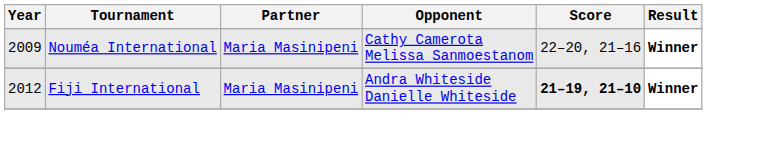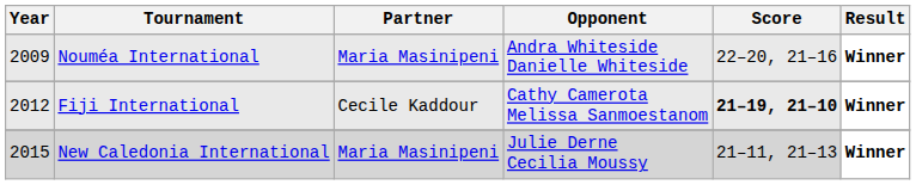 <table class="sortable wikitable" style="font-size: 90%;">
 <tr>
 <th>Year</th>
 <th>Tournament</th>
 <th>Partner</th>
 <th>Opponent</th>
 <th>Score</th>
 <th>Result</th>
 </tr>
 <tr>
 </tr>
 <tr style="background:#E9E9E9">
 <td align="center">2009</td>
 <td align="left"><a href='#'>Nouméa International</a></td>
 <td align="left"> <a href='#'>Maria Masinipeni</a></td>
-<td align="left"> <a href='#'>Cathy Camerota</a> <br>  <a href='#'>Melissa Sanmoestanom</a></td>
+<td align="left"> <a href='#'>Andra Whiteside</a> <br>  <a href='#'>Danielle Whiteside</a></td>
 <td align="left">22–20, 21–16</td>
 <td style="text-align:left; background:white"> <strong>Winner</strong></td>
 </tr>
 <tr>
 </tr>
 <tr style="background:#E9E9E9">
 <td align="center">2012</td>
 <td align="left"><a href='#'>Fiji International</a></td>
-<td align="left"> <a href='#'>Maria Masinipeni</a></td>
-<td align="left"> <a href='#'>Andra Whiteside</a> <br>  <a href='#'>Danielle Whiteside</a></td>
+<td align="left"> Cecile Kaddour</td>
+<td align="left"> <a href='#'>Cathy Camerota</a> <br>  <a href='#'>Melissa Sanmoestanom</a></td>
 <td align="left"><strong>21–19, 21–10</strong></td>
 <td style="text-align:left; background:white"> <strong>Winner</strong></td>
 </tr>
 <tr>
 </tr>
+<tr style="background:#D5D5D5">
+<td align="center">2015</td>
+<td align="left"><a href='#'>New Caledonia International</a></td>
+<td align="left"> <a href='#'>Maria Masinipeni</a></td>
+<td align="left"> <a href='#'>Julie Derne</a> <br>  <a href='#'>Cecilia Moussy</a></td>
+<td align="left">21–11, 21–13</td>
+<td style="text-align:left; background:white"> <strong>Winner</strong></td>
+</tr>
 </table>
